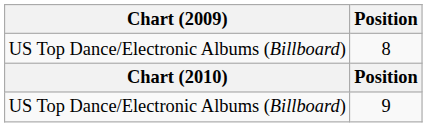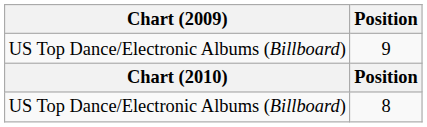 <table class="wikitable">
 <tr>
 <th>Chart (2009)</th>
 <th>Position</th>
 </tr>
 <tr>
 <td>US Top Dance/Electronic Albums (<em>Billboard</em>)</td>
-<td style="text-align:center;">8</td>
+<td style="text-align:center;">9</td>
 </tr>
 <tr>
 <th>Chart (2010)</th>
 <th>Position</th>
 </tr>
 <tr>
 <td>US Top Dance/Electronic Albums (<em>Billboard</em>)</td>
-<td style="text-align:center;">9</td>
+<td style="text-align:center;">8</td>
 </tr>
 </table>
